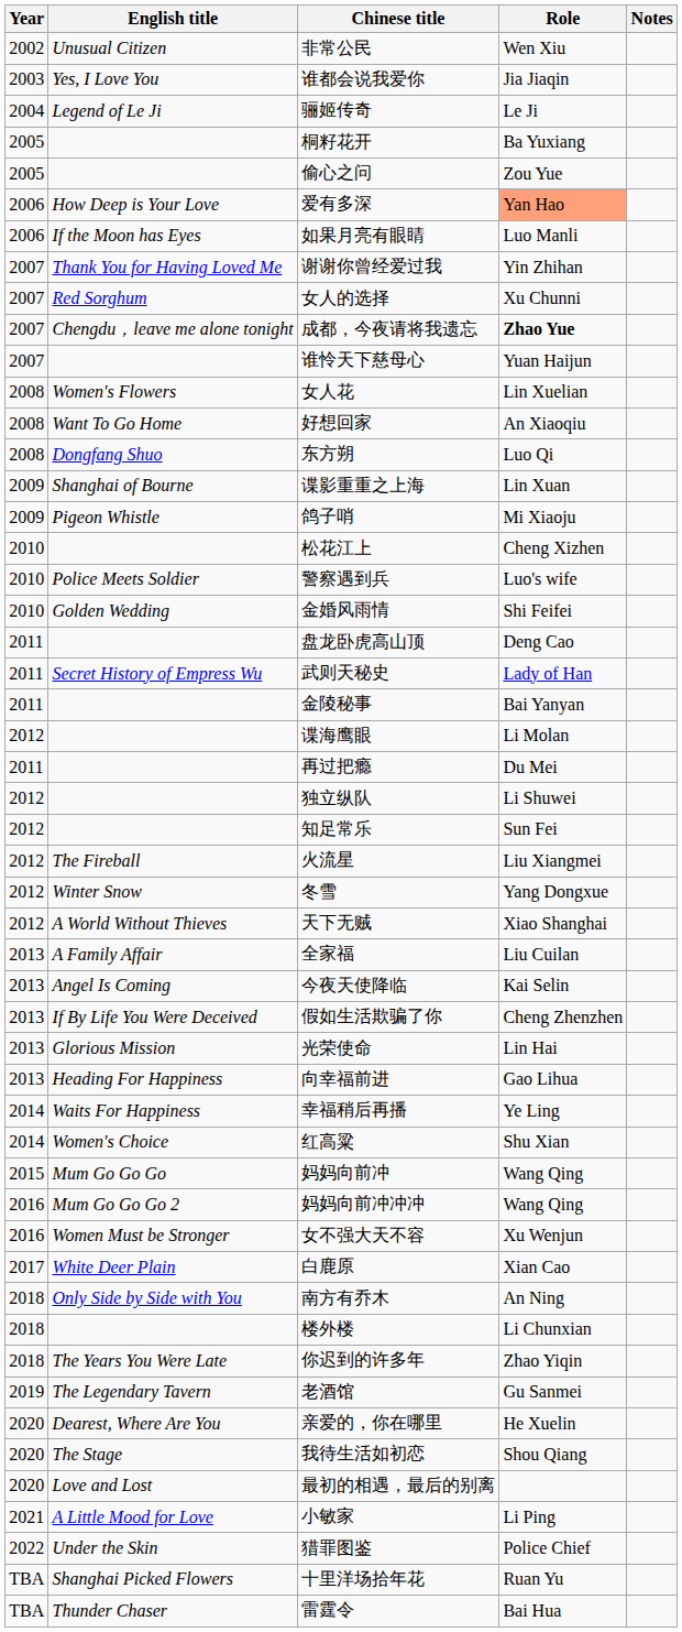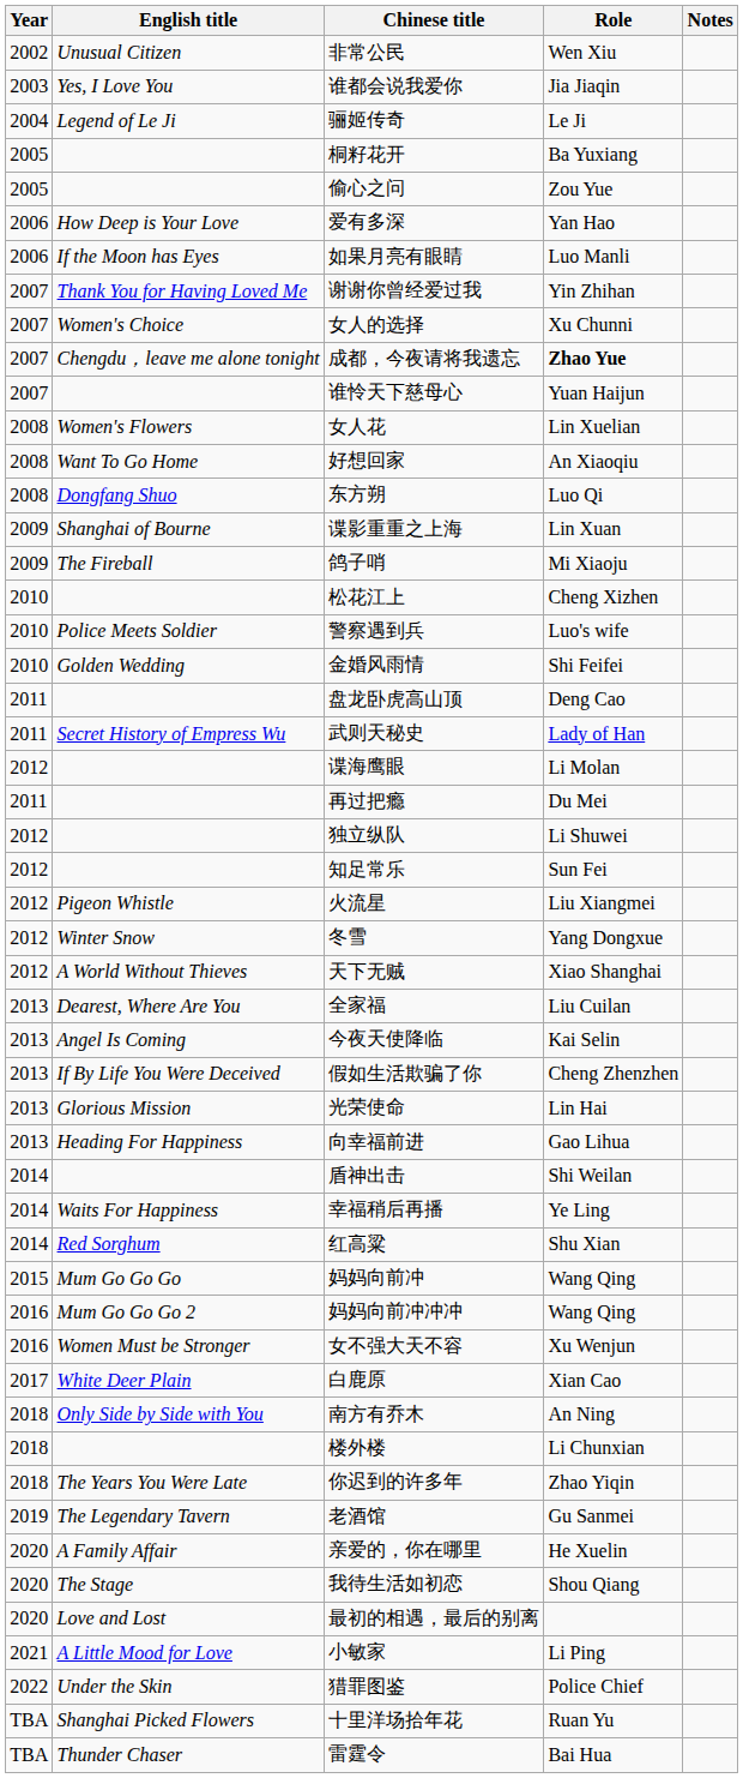 <table class="wikitable sortable">
 <tr>
 <th>Year</th>
 <th>English title</th>
 <th>Chinese title</th>
 <th>Role</th>
 <th class="unsortable">Notes</th>
 </tr>
 <tr>
 <td>2002</td>
 <td><em>Unusual Citizen</em></td>
 <td>非常公民</td>
 <td>Wen Xiu</td>
 <td></td>
 </tr>
 <tr>
 <td>2003</td>
 <td><em>Yes, I Love You</em></td>
 <td>谁都会说我爱你</td>
 <td>Jia Jiaqin</td>
 <td></td>
 </tr>
 <tr>
 <td>2004</td>
 <td><em>Legend of Le Ji</em></td>
 <td>骊姬传奇</td>
 <td>Le Ji</td>
 <td></td>
 </tr>
 <tr>
 <td>2005</td>
 <td></td>
 <td>桐籽花开</td>
 <td>Ba Yuxiang</td>
 <td></td>
 </tr>
 <tr>
 <td>2005</td>
 <td></td>
 <td>偷心之问</td>
 <td>Zou Yue</td>
 <td></td>
 </tr>
 <tr>
 <td>2006</td>
 <td><em>How Deep is Your Love</em></td>
 <td>爱有多深</td>
-<td style="background: lightsalmon;">Yan Hao</td>
+<td>Yan Hao</td>
 <td></td>
 </tr>
 <tr>
 <td>2006</td>
 <td><em>If the Moon has Eyes</em></td>
 <td>如果月亮有眼睛</td>
 <td>Luo Manli</td>
 <td></td>
 </tr>
 <tr>
 <td>2007</td>
 <td><em><a href='#'>Thank You for Having Loved Me</a></em></td>
 <td>谢谢你曾经爱过我</td>
 <td>Yin Zhihan</td>
 <td></td>
 </tr>
 <tr>
 <td>2007</td>
-<td><em><a href='#'>Red Sorghum</a></em></td>
+<td><em>Women's Choice</em></td>
 <td>女人的选择</td>
 <td>Xu Chunni</td>
 <td></td>
 </tr>
 <tr>
 <td>2007</td>
 <td><em>Chengdu，leave me alone tonight</em></td>
 <td>成都，今夜请将我遗忘</td>
 <td><strong>Zhao Yue</strong></td>
 <td></td>
 </tr>
 <tr>
 <td>2007</td>
 <td></td>
 <td>谁怜天下慈母心</td>
 <td>Yuan Haijun</td>
 <td></td>
 </tr>
 <tr>
 <td>2008</td>
 <td><em>Women's Flowers</em></td>
 <td>女人花</td>
 <td>Lin Xuelian</td>
 <td></td>
 </tr>
 <tr>
 <td>2008</td>
 <td><em>Want To Go Home</em></td>
 <td>好想回家</td>
 <td>An Xiaoqiu</td>
 <td></td>
 </tr>
 <tr>
 <td>2008</td>
 <td><em><a href='#'>Dongfang Shuo</a></em></td>
 <td>东方朔</td>
 <td>Luo Qi</td>
 <td></td>
 </tr>
 <tr>
 <td>2009</td>
 <td><em>Shanghai of Bourne</em></td>
 <td>谍影重重之上海</td>
 <td>Lin Xuan</td>
 <td></td>
 </tr>
 <tr>
 <td>2009</td>
-<td><em>Pigeon Whistle</em></td>
+<td><em>The Fireball</em></td>
 <td>鸽子哨</td>
 <td>Mi Xiaoju</td>
 <td></td>
 </tr>
 <tr>
 <td>2010</td>
 <td></td>
 <td>松花江上</td>
 <td>Cheng Xizhen</td>
 <td></td>
 </tr>
 <tr>
 <td>2010</td>
 <td><em>Police Meets Soldier</em></td>
 <td>警察遇到兵</td>
 <td>Luo's wife</td>
 <td></td>
 </tr>
 <tr>
 <td>2010</td>
 <td><em> Golden Wedding</em></td>
 <td>金婚风雨情</td>
 <td>Shi Feifei</td>
 <td></td>
 </tr>
 <tr>
 <td>2011</td>
 <td></td>
 <td>盘龙卧虎高山顶</td>
 <td>Deng Cao</td>
 <td></td>
 </tr>
 <tr>
 <td>2011</td>
 <td><em><a href='#'>Secret History of Empress Wu</a></em></td>
 <td>武则天秘史</td>
 <td><a href='#'>Lady of Han</a></td>
 <td></td>
 </tr>
 <tr>
-<td>2011</td>
-<td></td>
-<td>金陵秘事</td>
-<td>Bai Yanyan</td>
-<td></td>
-</tr>
-<tr>
 <td>2012</td>
 <td></td>
 <td>谍海鹰眼</td>
 <td>Li Molan</td>
 <td></td>
 </tr>
 <tr>
 <td>2011</td>
 <td></td>
 <td>再过把瘾</td>
 <td>Du Mei</td>
 <td></td>
 </tr>
 <tr>
 <td>2012</td>
 <td></td>
 <td>独立纵队</td>
 <td>Li Shuwei</td>
 <td></td>
 </tr>
 <tr>
 <td>2012</td>
 <td></td>
 <td>知足常乐</td>
 <td>Sun Fei</td>
 <td></td>
 </tr>
 <tr>
 <td>2012</td>
-<td><em>The Fireball</em></td>
+<td><em>Pigeon Whistle</em></td>
 <td>火流星</td>
 <td>Liu Xiangmei</td>
 <td></td>
 </tr>
 <tr>
 <td>2012</td>
 <td><em>Winter Snow</em></td>
 <td>冬雪</td>
 <td>Yang Dongxue</td>
 <td></td>
 </tr>
 <tr>
 <td>2012</td>
 <td><em>A World Without Thieves</em></td>
 <td>天下无贼</td>
 <td>Xiao Shanghai</td>
 <td></td>
 </tr>
 <tr>
 <td>2013</td>
-<td><em>A Family Affair</em></td>
+<td><em>Dearest, Where Are You</em></td>
 <td>全家福</td>
 <td>Liu Cuilan</td>
 <td></td>
 </tr>
 <tr>
 <td>2013</td>
 <td><em>Angel Is Coming</em></td>
 <td>今夜天使降临</td>
 <td>Kai Selin</td>
 <td></td>
 </tr>
 <tr>
 <td>2013</td>
 <td><em>If By Life You Were Deceived</em></td>
 <td>假如生活欺骗了你</td>
 <td>Cheng Zhenzhen</td>
 <td></td>
 </tr>
 <tr>
 <td>2013</td>
 <td><em>Glorious Mission</em></td>
 <td>光荣使命</td>
 <td>Lin Hai</td>
 <td></td>
 </tr>
 <tr>
 <td>2013</td>
 <td><em>Heading For Happiness</em></td>
 <td>向幸福前进</td>
 <td>Gao Lihua</td>
 <td></td>
 </tr>
 <tr>
 <td>2014</td>
+<td></td>
+<td>盾神出击</td>
+<td>Shi Weilan</td>
+<td></td>
+</tr>
+<tr>
+<td>2014</td>
 <td><em>Waits For Happiness</em></td>
 <td>幸福稍后再播</td>
 <td>Ye Ling</td>
 <td></td>
 </tr>
 <tr>
 <td>2014</td>
-<td><em>Women's Choice</em></td>
+<td><em><a href='#'>Red Sorghum</a></em></td>
 <td>红高粱</td>
 <td>Shu Xian</td>
 <td></td>
 </tr>
 <tr>
 <td>2015</td>
 <td><em>Mum Go Go Go</em></td>
 <td>妈妈向前冲</td>
 <td>Wang Qing</td>
 <td></td>
 </tr>
 <tr>
 <td>2016</td>
 <td><em>Mum Go Go Go 2</em></td>
 <td>妈妈向前冲冲冲</td>
 <td>Wang Qing</td>
 <td></td>
 </tr>
 <tr>
 <td>2016</td>
 <td><em>Women Must be Stronger</em></td>
 <td>女不强大天不容</td>
 <td>Xu Wenjun</td>
 <td></td>
 </tr>
 <tr>
 <td>2017</td>
 <td><em><a href='#'>White Deer Plain</a></em></td>
 <td>白鹿原</td>
 <td>Xian Cao</td>
 <td></td>
 </tr>
 <tr>
 <td>2018</td>
 <td><em><a href='#'>Only Side by Side with You</a></em></td>
 <td>南方有乔木</td>
 <td>An Ning</td>
 <td></td>
 </tr>
 <tr>
 <td>2018</td>
 <td></td>
 <td>楼外楼</td>
 <td>Li Chunxian</td>
 <td></td>
 </tr>
 <tr>
 <td>2018</td>
 <td><em>The Years You Were Late</em></td>
 <td>你迟到的许多年</td>
 <td>Zhao Yiqin</td>
 <td></td>
 </tr>
 <tr>
 <td>2019</td>
 <td><em>The Legendary Tavern</em></td>
 <td>老酒馆</td>
 <td>Gu Sanmei</td>
 <td></td>
 </tr>
 <tr>
 <td>2020</td>
-<td><em>Dearest, Where Are You</em></td>
+<td><em>A Family Affair</em></td>
 <td>亲爱的，你在哪里</td>
 <td>He Xuelin</td>
 <td></td>
 </tr>
 <tr>
 <td>2020</td>
 <td><em>The Stage</em></td>
 <td>我待生活如初恋</td>
 <td>Shou Qiang</td>
 <td></td>
 </tr>
 <tr>
 <td>2020</td>
 <td><em>Love and Lost</em></td>
 <td>最初的相遇，最后的别离</td>
 <td></td>
 <td></td>
 </tr>
 <tr>
 <td>2021</td>
 <td><em><a href='#'>A Little Mood for Love</a></em></td>
 <td>小敏家</td>
 <td>Li Ping</td>
 <td></td>
 </tr>
 <tr>
 <td>2022</td>
 <td><em>Under the Skin</em></td>
 <td>猎罪图鉴</td>
 <td>Police Chief</td>
 <td></td>
 </tr>
 <tr>
 <td>TBA</td>
 <td><em>Shanghai Picked Flowers</em></td>
 <td>十里洋场拾年花</td>
 <td>Ruan Yu</td>
 <td></td>
 </tr>
 <tr>
 <td>TBA</td>
 <td><em>Thunder Chaser</em></td>
 <td>雷霆令</td>
 <td>Bai Hua</td>
 <td></td>
 </tr>
 </table>
